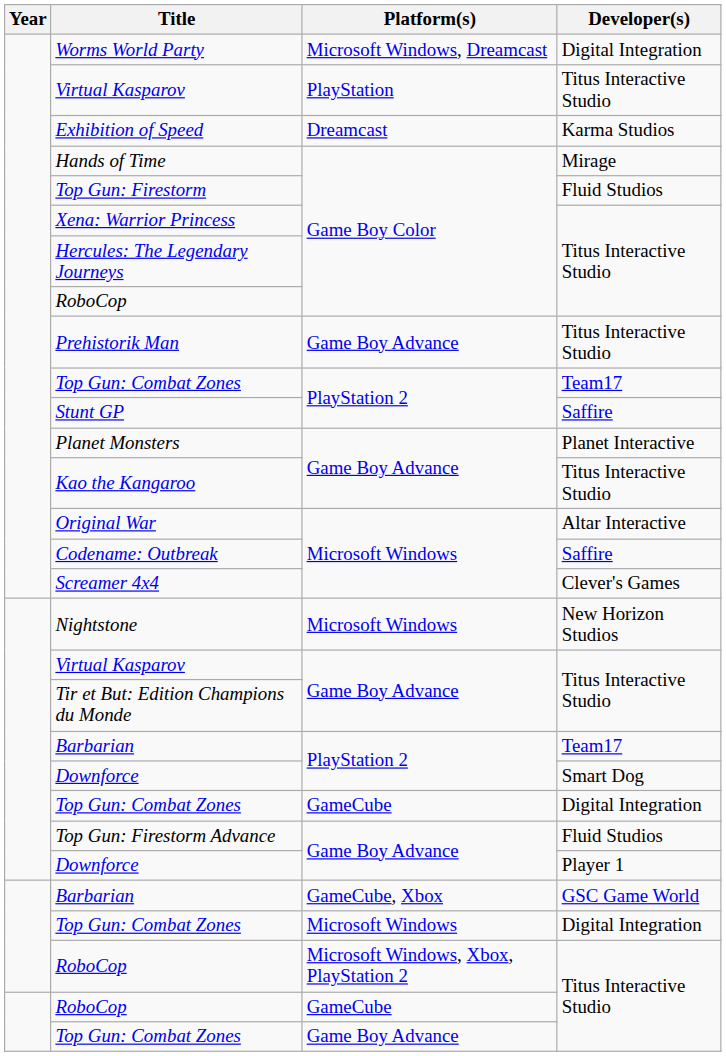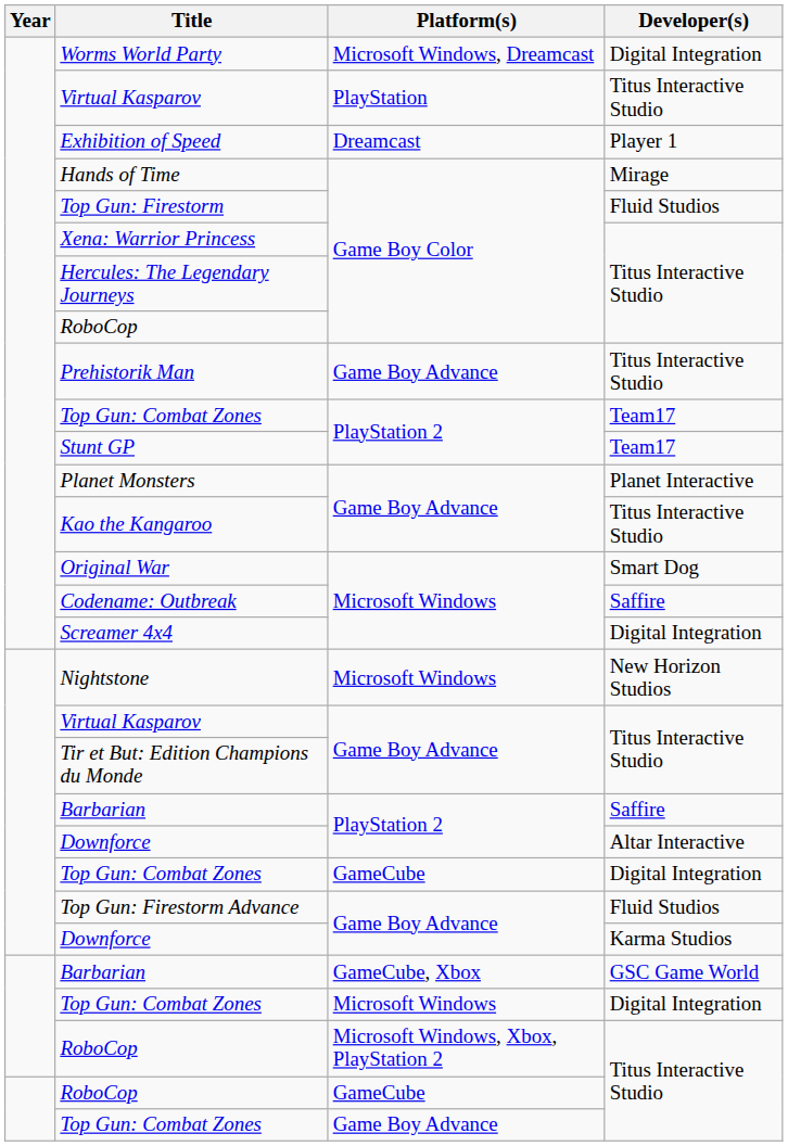 <table class="wikitable sortable">
 <tr>
 <th>Year</th>
 <th>Title</th>
 <th>Platform(s)</th>
 <th>Developer(s)</th>
 </tr>
 <tr>
 <td rowspan="16"></td>
 <td><em><a href='#'>Worms World Party</a></em></td>
 <td><a href='#'>Microsoft Windows</a>, <a href='#'>Dreamcast</a></td>
 <td>Digital Integration</td>
 </tr>
 <tr>
 <td><em><a href='#'>Virtual Kasparov</a></em></td>
 <td><a href='#'>PlayStation</a></td>
 <td>Titus Interactive Studio</td>
 </tr>
 <tr>
 <td><em><a href='#'>Exhibition of Speed</a></em></td>
 <td><a href='#'>Dreamcast</a></td>
-<td>Karma Studios</td>
+<td>Player 1</td>
 </tr>
 <tr>
 <td><em>Hands of Time</em></td>
 <td rowspan="5"><a href='#'>Game Boy Color</a></td>
 <td>Mirage</td>
 </tr>
 <tr>
 <td><em><a href='#'>Top Gun: Firestorm</a></em></td>
 <td>Fluid Studios</td>
 </tr>
 <tr>
 <td><em><a href='#'>Xena: Warrior Princess</a></em></td>
 <td rowspan="3">Titus Interactive Studio</td>
 </tr>
 <tr>
 <td><em><a href='#'>Hercules: The Legendary Journeys</a></em></td>
 </tr>
 <tr>
 <td><em>RoboCop</em></td>
 </tr>
 <tr>
 <td><em><a href='#'>Prehistorik Man</a></em></td>
 <td><a href='#'>Game Boy Advance</a></td>
 <td>Titus Interactive Studio</td>
 </tr>
 <tr>
 <td><em><a href='#'>Top Gun: Combat Zones</a></em></td>
 <td rowspan="2"><a href='#'>PlayStation 2</a></td>
 <td><a href='#'>Team17</a></td>
 </tr>
 <tr>
 <td><em><a href='#'>Stunt GP</a></em></td>
-<td><a href='#'>Saffire</a></td>
+<td><a href='#'>Team17</a></td>
 </tr>
 <tr>
 <td><em>Planet Monsters</em></td>
 <td rowspan="2"><a href='#'>Game Boy Advance</a></td>
 <td>Planet Interactive</td>
 </tr>
 <tr>
 <td><em><a href='#'>Kao the Kangaroo</a></em></td>
 <td>Titus Interactive Studio</td>
 </tr>
 <tr>
 <td><em><a href='#'>Original War</a></em></td>
 <td rowspan="3"><a href='#'>Microsoft Windows</a></td>
-<td>Altar Interactive</td>
+<td>Smart Dog</td>
 </tr>
 <tr>
 <td><em><a href='#'>Codename: Outbreak</a></em></td>
 <td><a href='#'>Saffire</a></td>
 </tr>
 <tr>
 <td><em><a href='#'>Screamer 4x4</a></em></td>
-<td>Clever's Games</td>
+<td>Digital Integration</td>
 </tr>
 <tr>
 <td rowspan="8"></td>
 <td><em>Nightstone</em></td>
 <td><a href='#'>Microsoft Windows</a></td>
 <td>New Horizon Studios</td>
 </tr>
 <tr>
 <td><em><a href='#'>Virtual Kasparov</a></em></td>
 <td rowspan="2"><a href='#'>Game Boy Advance</a></td>
 <td rowspan="2">Titus Interactive Studio</td>
 </tr>
 <tr>
 <td><em>Tir et But: Edition Champions du Monde</em></td>
 </tr>
 <tr>
 <td><em><a href='#'>Barbarian</a></em></td>
 <td rowspan="2"><a href='#'>PlayStation 2</a></td>
-<td><a href='#'>Team17</a></td>
+<td><a href='#'>Saffire</a></td>
 </tr>
 <tr>
 <td><em><a href='#'>Downforce</a></em></td>
-<td>Smart Dog</td>
+<td>Altar Interactive</td>
 </tr>
 <tr>
 <td><em><a href='#'>Top Gun: Combat Zones</a></em></td>
 <td><a href='#'>GameCube</a></td>
 <td>Digital Integration</td>
 </tr>
 <tr>
 <td><em>Top Gun: Firestorm Advance</em></td>
 <td rowspan="2"><a href='#'>Game Boy Advance</a></td>
 <td>Fluid Studios</td>
 </tr>
 <tr>
 <td><em><a href='#'>Downforce</a></em></td>
-<td>Player 1</td>
+<td>Karma Studios</td>
 </tr>
 <tr>
 <td rowspan="3"></td>
 <td><em><a href='#'>Barbarian</a></em></td>
 <td><a href='#'>GameCube</a>, <a href='#'>Xbox</a></td>
 <td><a href='#'>GSC Game World</a></td>
 </tr>
 <tr>
 <td><em><a href='#'>Top Gun: Combat Zones</a></em></td>
 <td><a href='#'>Microsoft Windows</a></td>
 <td>Digital Integration</td>
 </tr>
 <tr>
 <td><em><a href='#'>RoboCop</a></em></td>
 <td><a href='#'>Microsoft Windows</a>, <a href='#'>Xbox</a>, <a href='#'>PlayStation 2</a></td>
 <td rowspan="3">Titus Interactive Studio</td>
 </tr>
 <tr>
 <td rowspan="2"></td>
 <td><em><a href='#'>RoboCop</a></em></td>
 <td><a href='#'>GameCube</a></td>
 </tr>
 <tr>
 <td><em><a href='#'>Top Gun: Combat Zones</a></em></td>
 <td><a href='#'>Game Boy Advance</a></td>
 </tr>
 </table>
